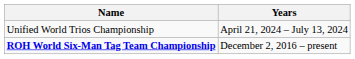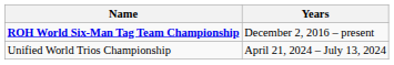 <table class="wikitable">
 <tr>
 <th>Name</th>
 <th>Years</th>
 </tr>
 <tr>
+<td><strong><a href='#'>ROH World Six-Man Tag Team Championship</a></strong></td>
+<td>December 2, 2016 – present</td>
+</tr>
+<tr>
 <td>Unified World Trios Championship</td>
 <td>April 21, 2024 – July 13, 2024</td>
 </tr>
-<tr>
-<td><strong><a href='#'>ROH World Six-Man Tag Team Championship</a></strong></td>
-<td>December 2, 2016 – present</td>
-</tr>
 </table>
